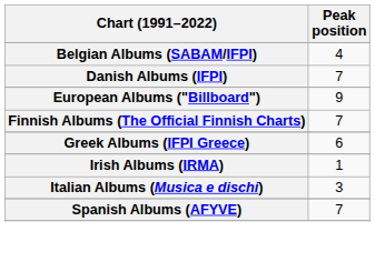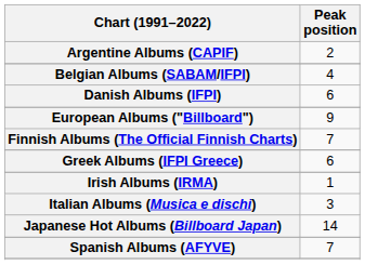 <table class="wikitable sortable plainrowheaders" style="text-align:center">
 <tr>
 <th scope="col">Chart (1991–2022)</th>
 <th scope="col">Peak<br> position</th>
+</tr>
+<tr>
+<th scope="row">Argentine Albums (<a href='#'>CAPIF</a>)</th>
+<td align="center">2</td>
 </tr>
 <tr>
 </tr>
 <tr>
 </tr>
 <tr>
 <th scope="row">Belgian Albums (<a href='#'>SABAM</a>/<a href='#'>IFPI</a>)</th>
 <td>4</td>
 </tr>
 <tr>
 <th scope="row">Danish Albums (<a href='#'>IFPI</a>)</th>
-<td>7</td>
+<td>6</td>
 </tr>
 <tr>
 </tr>
 <tr>
 <th scope="row">European Albums ("<a href='#'>Billboard</a>")</th>
 <td>9</td>
 </tr>
 <tr>
 <th scope="row">Finnish Albums (<a href='#'>The Official Finnish Charts</a>)</th>
 <td>7</td>
 </tr>
 <tr>
 </tr>
 <tr>
 </tr>
 <tr>
 <th scope="row">Greek Albums (<a href='#'>IFPI Greece</a>)</th>
 <td>6</td>
 </tr>
 <tr>
 </tr>
 <tr>
 <th scope="row">Irish Albums (<a href='#'>IRMA</a>)</th>
 <td>1</td>
 </tr>
 <tr>
 <th scope="row">Italian Albums (<em><a href='#'>Musica e dischi</a></em>)</th>
 <td>3</td>
 </tr>
 <tr>
+<th scope="row">Japanese Hot Albums (<em><a href='#'>Billboard Japan</a></em>)</th>
+<td>14</td>
+</tr>
+<tr>
 </tr>
 <tr>
 </tr>
 <tr>
 </tr>
 <tr>
 </tr>
 <tr>
 <th scope="row">Spanish Albums (<a href='#'>AFYVE</a>)</th>
 <td align="center">7</td>
 </tr>
 <tr>
 </tr>
 <tr>
 </tr>
 <tr>
 </tr>
 <tr>
 </tr>
 <tr>
 </tr>
 </table>
